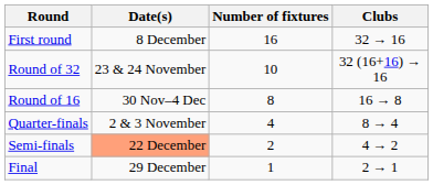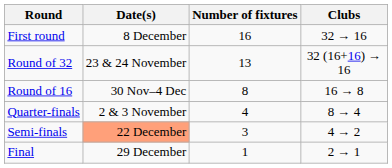 <table class="wikitable" style="text-align:center">
 <tr>
 <th>Round</th>
 <th>Date(s)</th>
 <th>Number of fixtures</th>
 <th width=100>Clubs</th>
 </tr>
 <tr>
 <td align=left><a href='#'>First round</a></td>
 <td align=right>8 December</td>
 <td>16</td>
 <td>32 → 16</td>
 </tr>
 <tr>
 <td align=left><a href='#'>Round of 32</a></td>
 <td align=right>23 & 24 November</td>
-<td>10</td>
+<td>13</td>
 <td>32 (16+<a href='#'>16</a>) → 16</td>
 </tr>
 <tr>
 <td align=left><a href='#'>Round of 16</a></td>
 <td align=right>30 Nov–4 Dec</td>
 <td>8</td>
 <td>16 → 8</td>
 </tr>
 <tr>
 <td align=left><a href='#'>Quarter-finals</a></td>
 <td align=right>2 & 3 November</td>
 <td>4</td>
 <td>8 → 4</td>
 </tr>
 <tr>
 <td align=left><a href='#'>Semi-finals</a></td>
 <td align=right style="background: lightsalmon;">22 December</td>
-<td>2</td>
+<td>3</td>
 <td>4 → 2</td>
 </tr>
 <tr>
 <td align=left><a href='#'>Final</a></td>
 <td align=right>29 December</td>
 <td>1</td>
 <td>2 → 1</td>
 </tr>
 </table>
